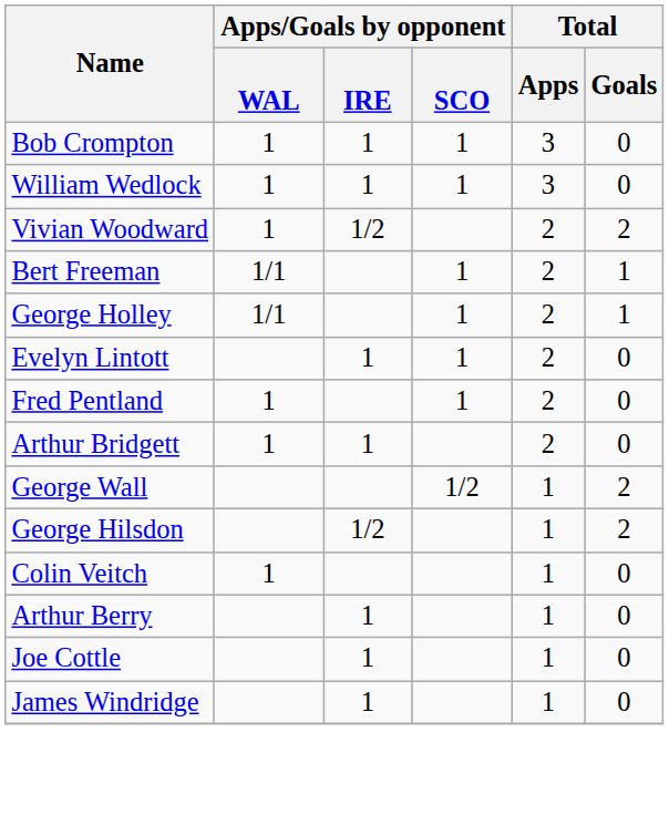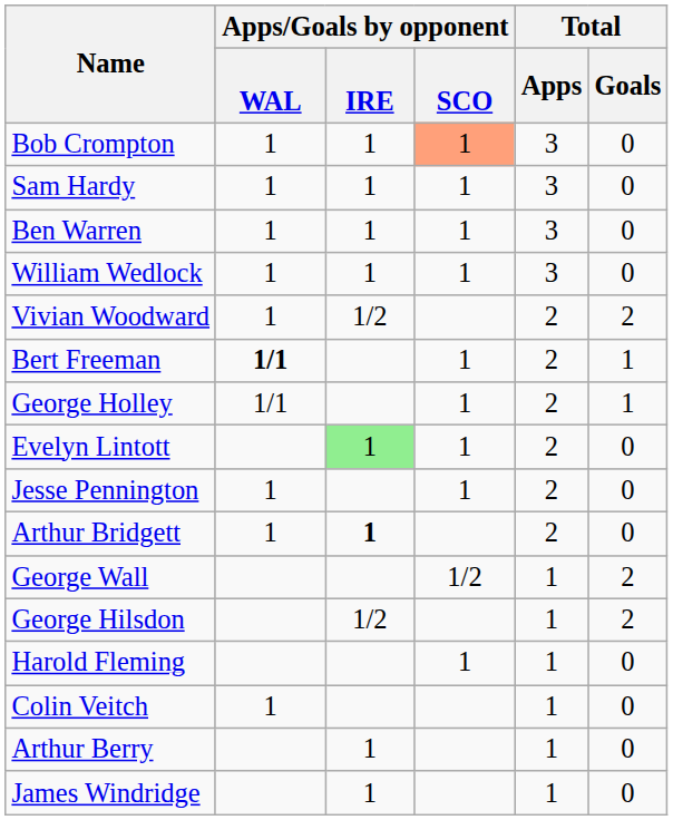 <table class="wikitable sortable" style="text-align: center;">
 <tr>
 <th rowspan=2>Name</th>
 <th colspan=3>Apps/Goals by opponent</th>
 <th colspan=2>Total</th>
 </tr>
 <tr>
 <th><br><a href='#'>WAL</a></th>
 <th><br><a href='#'>IRE</a></th>
 <th><br><a href='#'>SCO</a></th>
 <th>Apps</th>
 <th>Goals</th>
 </tr>
 <tr>
 <td align=left><a href='#'>Bob Crompton</a></td>
+<td>1</td>
+<td>1</td>
+<td style="background: lightsalmon;">1</td>
+<td>3</td>
+<td>0</td>
+</tr>
+<tr>
+<td align=left><a href='#'>Sam Hardy</a></td>
+<td>1</td>
+<td>1</td>
+<td>1</td>
+<td>3</td>
+<td>0</td>
+</tr>
+<tr>
+<td align=left><a href='#'>Ben Warren</a></td>
 <td>1</td>
 <td>1</td>
 <td>1</td>
 <td>3</td>
 <td>0</td>
 </tr>
 <tr>
 <td align=left><a href='#'>William Wedlock</a></td>
 <td>1</td>
 <td>1</td>
 <td>1</td>
 <td>3</td>
 <td>0</td>
 </tr>
 <tr>
 <td align=left><a href='#'>Vivian Woodward</a></td>
 <td>1</td>
 <td>1/2</td>
 <td></td>
 <td>2</td>
 <td>2</td>
 </tr>
 <tr>
 <td align=left><a href='#'>Bert Freeman</a></td>
-<td>1/1</td>
+<td><strong>1/1</strong></td>
 <td></td>
 <td>1</td>
 <td>2</td>
 <td>1</td>
 </tr>
 <tr>
 <td align=left><a href='#'>George Holley</a></td>
 <td>1/1</td>
 <td></td>
 <td>1</td>
 <td>2</td>
 <td>1</td>
 </tr>
 <tr>
 <td align=left><a href='#'>Evelyn Lintott</a></td>
 <td></td>
-<td>1</td>
+<td style="background: lightgreen;">1</td>
 <td>1</td>
 <td>2</td>
 <td>0</td>
 </tr>
 <tr>
-<td align=left><a href='#'>Fred Pentland</a></td>
+<td align=left><a href='#'>Jesse Pennington</a></td>
 <td>1</td>
 <td></td>
 <td>1</td>
 <td>2</td>
 <td>0</td>
 </tr>
 <tr>
 <td align=left><a href='#'>Arthur Bridgett</a></td>
 <td>1</td>
-<td>1</td>
+<td><strong>1</strong></td>
 <td></td>
 <td>2</td>
 <td>0</td>
 </tr>
 <tr>
 <td align=left><a href='#'>George Wall</a></td>
 <td></td>
 <td></td>
 <td>1/2</td>
 <td>1</td>
 <td>2</td>
 </tr>
 <tr>
 <td align=left><a href='#'>George Hilsdon</a></td>
 <td></td>
 <td>1/2</td>
 <td></td>
 <td>1</td>
 <td>2</td>
 </tr>
 <tr>
+<td align=left><a href='#'>Harold Fleming</a></td>
+<td></td>
+<td></td>
+<td>1</td>
+<td>1</td>
+<td>0</td>
+</tr>
+<tr>
 <td align=left><a href='#'>Colin Veitch</a></td>
 <td>1</td>
 <td></td>
 <td></td>
 <td>1</td>
 <td>0</td>
 </tr>
 <tr>
 <td align=left><a href='#'>Arthur Berry</a></td>
-<td></td>
-<td>1</td>
-<td></td>
-<td>1</td>
-<td>0</td>
-</tr>
-<tr>
-<td align=left><a href='#'>Joe Cottle</a></td>
 <td></td>
 <td>1</td>
 <td></td>
 <td>1</td>
 <td>0</td>
 </tr>
 <tr>
 <td align=left><a href='#'>James Windridge</a></td>
 <td></td>
 <td>1</td>
 <td></td>
 <td>1</td>
 <td>0</td>
 </tr>
 <tr>
 </tr>
 </table>
